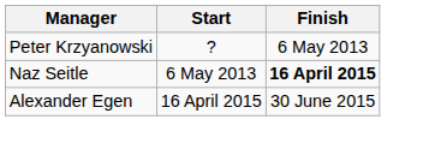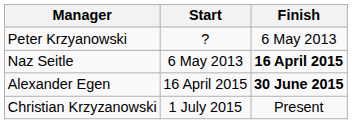 <table class="wikitable">
 <tr>
 <th>Manager</th>
 <th>Start</th>
 <th>Finish</th>
 </tr>
 <tr align="center">
 <td align="left">Peter Krzyanowski</td>
 <td>?</td>
 <td>6 May 2013</td>
 </tr>
 <tr align="center">
 <td align="left">Naz Seitle</td>
 <td>6 May 2013</td>
 <td><strong>16 April 2015</strong></td>
 </tr>
 <tr align="center">
 <td align="left">Alexander Egen</td>
 <td>16 April 2015</td>
-<td>30 June 2015</td>
+<td><strong>30 June 2015</strong></td>
+</tr>
+<tr align="center">
+<td align="left">Christian Krzyzanowski</td>
+<td>1 July 2015</td>
+<td>Present</td>
 </tr>
 </table>
